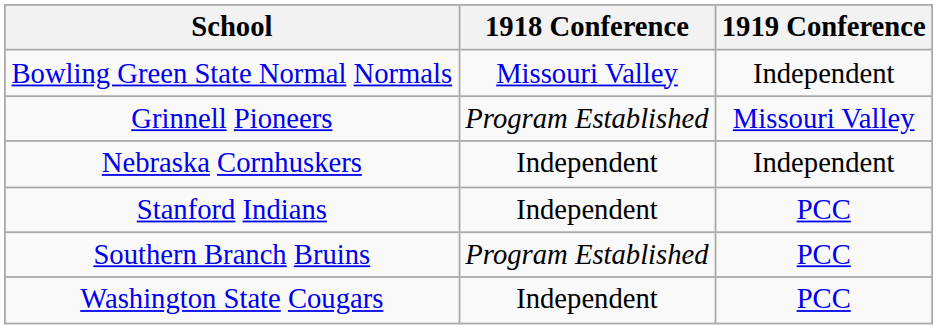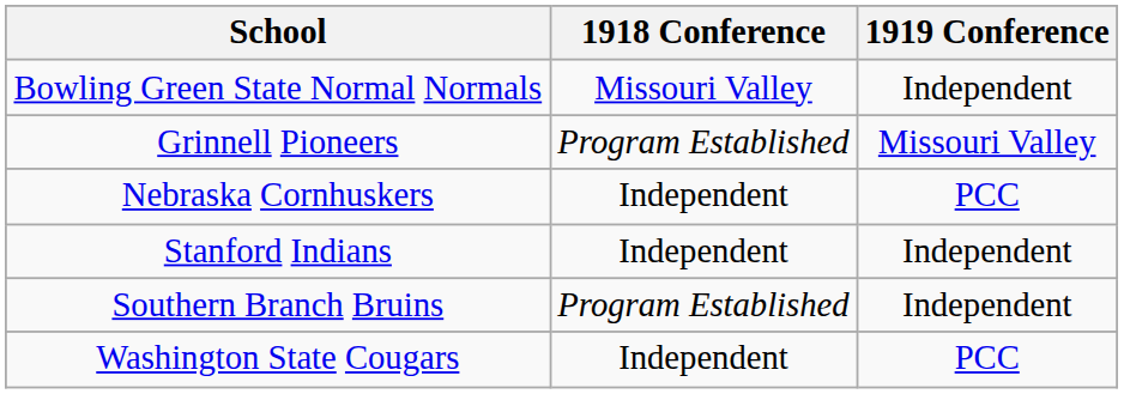 <table class="wikitable sortable">
 <tr>
 <th>School</th>
 <th>1918 Conference</th>
 <th>1919 Conference</th>
 </tr>
 <tr style="text-align:center;">
 <td><a href='#'>Bowling Green State Normal</a> <a href='#'>Normals</a></td>
 <td><a href='#'>Missouri Valley</a></td>
 <td>Independent</td>
 </tr>
 <tr style="text-align:center;">
 <td><a href='#'>Grinnell</a> <a href='#'>Pioneers</a></td>
 <td><em>Program Established</em></td>
 <td><a href='#'>Missouri Valley</a></td>
 </tr>
 <tr style="text-align:center;">
 <td><a href='#'>Nebraska</a> <a href='#'>Cornhuskers</a></td>
 <td>Independent</td>
-<td>Independent</td>
+<td><a href='#'>PCC</a></td>
 </tr>
 <tr style="text-align:center;">
 <td><a href='#'>Stanford</a> <a href='#'>Indians</a></td>
 <td>Independent</td>
-<td><a href='#'>PCC</a></td>
+<td>Independent</td>
 </tr>
 <tr style="text-align:center;">
 <td><a href='#'>Southern Branch</a> <a href='#'>Bruins</a></td>
 <td><em>Program Established</em></td>
-<td><a href='#'>PCC</a></td>
+<td>Independent</td>
 </tr>
 <tr style="text-align:center;">
 <td><a href='#'>Washington State</a> <a href='#'>Cougars</a></td>
 <td>Independent</td>
 <td><a href='#'>PCC</a></td>
 </tr>
 </table>
